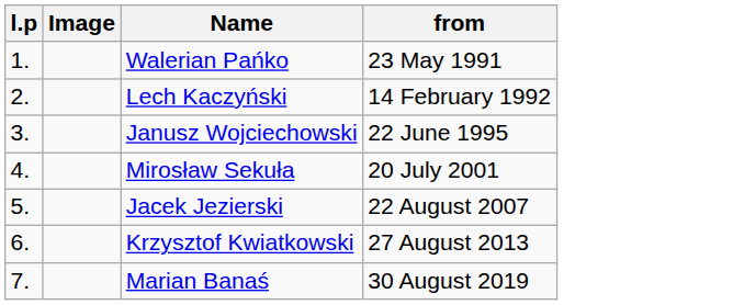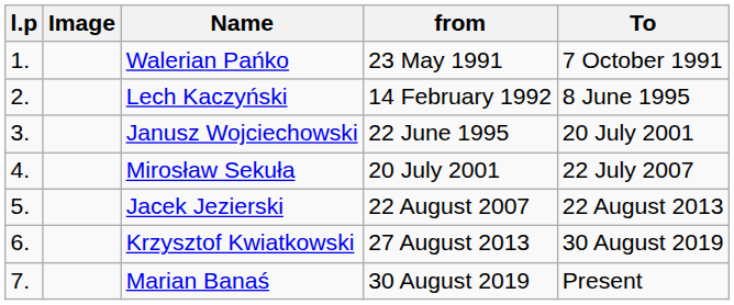 <table class="wikitable">
 <tr>
 <th>l.p</th>
 <th>Image</th>
 <th>Name</th>
 <th>from</th>
+<th>To</th>
 </tr>
 <tr>
 <td>1.</td>
 <td></td>
 <td><a href='#'>Walerian Pańko</a></td>
 <td>23 May 1991</td>
+<td>7 October 1991</td>
 </tr>
 <tr>
 <td>2.</td>
 <td></td>
 <td><a href='#'>Lech Kaczyński</a></td>
 <td>14 February 1992</td>
+<td>8 June 1995</td>
 </tr>
 <tr>
 <td>3.</td>
 <td></td>
 <td><a href='#'>Janusz Wojciechowski</a></td>
 <td>22 June 1995</td>
+<td>20 July 2001</td>
 </tr>
 <tr>
 <td>4.</td>
 <td></td>
 <td><a href='#'>Mirosław Sekuła</a></td>
 <td>20 July 2001</td>
+<td>22 July 2007</td>
 </tr>
 <tr>
 <td>5.</td>
 <td></td>
 <td><a href='#'>Jacek Jezierski</a></td>
 <td>22 August 2007</td>
+<td>22 August 2013</td>
 </tr>
 <tr>
 <td>6.</td>
 <td></td>
 <td><a href='#'>Krzysztof Kwiatkowski</a></td>
 <td>27 August 2013</td>
+<td>30 August 2019</td>
 </tr>
 <tr>
 <td>7.</td>
 <td></td>
 <td><a href='#'>Marian Banaś</a></td>
 <td>30 August 2019</td>
+<td>Present</td>
 </tr>
 </table>
